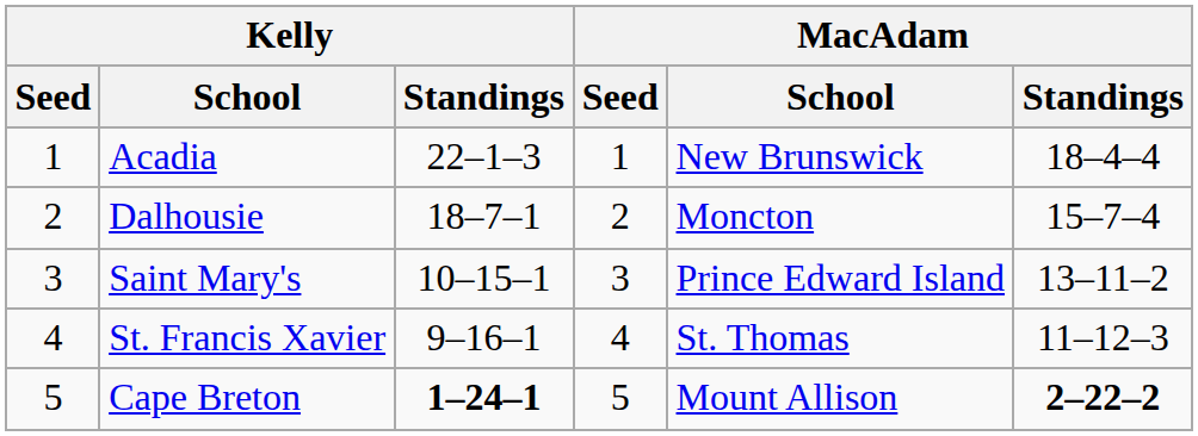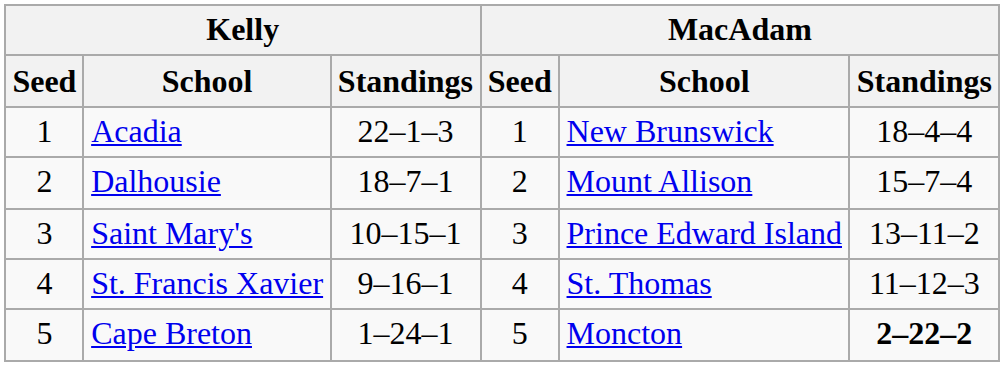 <table class="wikitable">
 <tr>
 <th colspan=3>Kelly</th>
 <th colspan=3>MacAdam</th>
 </tr>
 <tr>
 <th>Seed</th>
 <th>School</th>
 <th>Standings</th>
 <th>Seed</th>
 <th>School</th>
 <th>Standings</th>
 </tr>
 <tr>
 <td align=center>1</td>
 <td><a href='#'>Acadia</a></td>
 <td align=center>22–1–3</td>
 <td align=center>1</td>
 <td><a href='#'>New Brunswick</a></td>
 <td align=center>18–4–4</td>
 </tr>
 <tr>
 <td align=center>2</td>
 <td><a href='#'>Dalhousie</a></td>
 <td align=center>18–7–1</td>
 <td align=center>2</td>
-<td><a href='#'>Moncton</a></td>
+<td><a href='#'>Mount Allison</a></td>
 <td align=center>15–7–4</td>
 </tr>
 <tr>
 <td align=center>3</td>
 <td><a href='#'>Saint Mary's</a></td>
 <td align=center>10–15–1</td>
 <td align=center>3</td>
 <td><a href='#'>Prince Edward Island</a></td>
 <td align=center>13–11–2</td>
 </tr>
 <tr>
 <td align=center>4</td>
 <td><a href='#'>St. Francis Xavier</a></td>
 <td align=center>9–16–1</td>
 <td align=center>4</td>
 <td><a href='#'>St. Thomas</a></td>
 <td align=center>11–12–3</td>
 </tr>
 <tr>
 <td align=center>5</td>
 <td><a href='#'>Cape Breton</a></td>
-<td align=center><strong>1–24–1</strong></td>
+<td align=center>1–24–1</td>
 <td align=center>5</td>
-<td><a href='#'>Mount Allison</a></td>
+<td><a href='#'>Moncton</a></td>
 <td align=center><strong>2–22–2</strong></td>
 </tr>
 </table>
